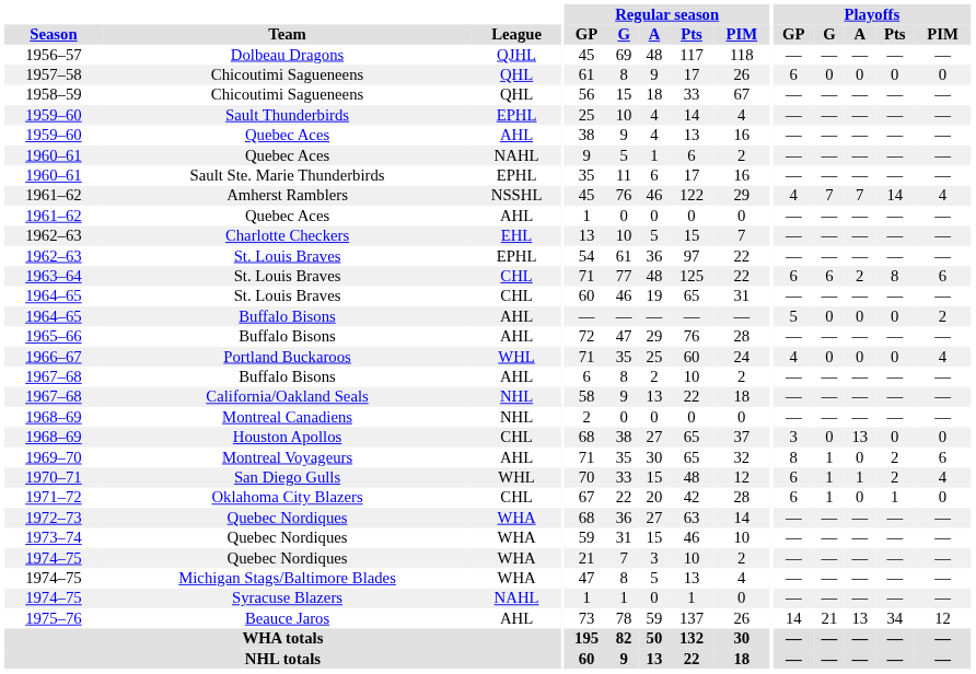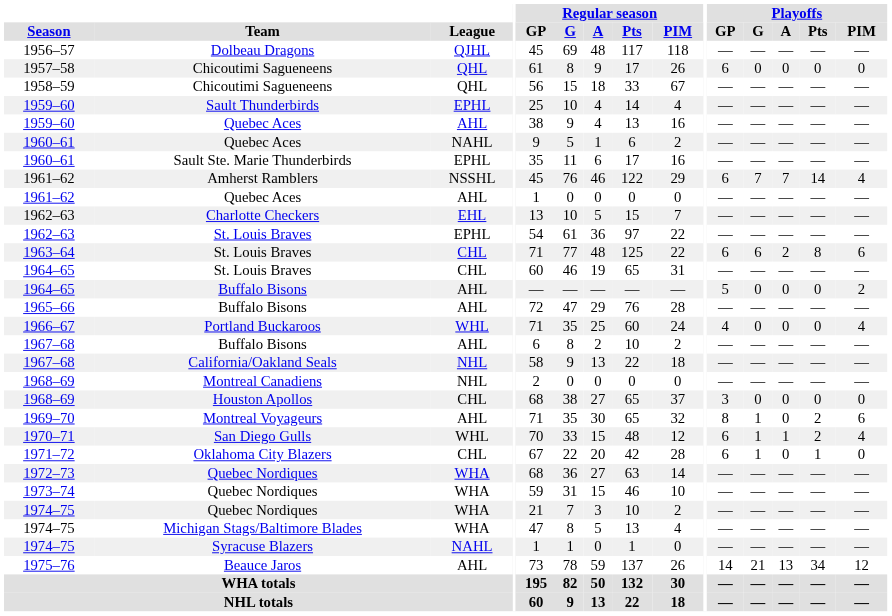 <table border="0" cellpadding="1" cellspacing="0" style="text-align:center; width:60em">
 <tr bgcolor="#e0e0e0">
 <th colspan="3" bgcolor="#ffffff"></th>
 <th rowspan="100" bgcolor="#ffffff"></th>
 <th colspan="5"><a href='#'>Regular season</a></th>
 <th rowspan="100" bgcolor="#ffffff"></th>
 <th colspan="5"><a href='#'>Playoffs</a></th>
 </tr>
 <tr bgcolor="#e0e0e0">
 <th><a href='#'>Season</a></th>
 <th>Team</th>
 <th>League</th>
 <th>GP</th>
 <th><a href='#'>G</a></th>
 <th><a href='#'>A</a></th>
 <th><a href='#'>Pts</a></th>
 <th><a href='#'>PIM</a></th>
 <th>GP</th>
 <th>G</th>
 <th>A</th>
 <th>Pts</th>
 <th>PIM</th>
 </tr>
 <tr>
 <td>1956–57</td>
 <td><a href='#'>Dolbeau Dragons</a></td>
 <td><a href='#'>QJHL</a></td>
 <td>45</td>
 <td>69</td>
 <td>48</td>
 <td>117</td>
 <td>118</td>
 <td>—</td>
 <td>—</td>
 <td>—</td>
 <td>—</td>
 <td>—</td>
 </tr>
 <tr bgcolor="#f0f0f0">
 <td>1957–58</td>
 <td>Chicoutimi Sagueneens</td>
 <td><a href='#'>QHL</a></td>
 <td>61</td>
 <td>8</td>
 <td>9</td>
 <td>17</td>
 <td>26</td>
 <td>6</td>
 <td>0</td>
 <td>0</td>
 <td>0</td>
 <td>0</td>
 </tr>
 <tr>
 <td>1958–59</td>
 <td>Chicoutimi Sagueneens</td>
 <td>QHL</td>
 <td>56</td>
 <td>15</td>
 <td>18</td>
 <td>33</td>
 <td>67</td>
 <td>—</td>
 <td>—</td>
 <td>—</td>
 <td>—</td>
 <td>—</td>
 </tr>
 <tr bgcolor="#f0f0f0">
 <td><a href='#'>1959–60</a></td>
 <td><a href='#'>Sault Thunderbirds</a></td>
 <td><a href='#'>EPHL</a></td>
 <td>25</td>
 <td>10</td>
 <td>4</td>
 <td>14</td>
 <td>4</td>
 <td>—</td>
 <td>—</td>
 <td>—</td>
 <td>—</td>
 <td>—</td>
 </tr>
 <tr>
 <td><a href='#'>1959–60</a></td>
 <td><a href='#'>Quebec Aces</a></td>
 <td><a href='#'>AHL</a></td>
 <td>38</td>
 <td>9</td>
 <td>4</td>
 <td>13</td>
 <td>16</td>
 <td>—</td>
 <td>—</td>
 <td>—</td>
 <td>—</td>
 <td>—</td>
 </tr>
 <tr bgcolor="#f0f0f0">
 <td><a href='#'>1960–61</a></td>
 <td>Quebec Aces</td>
 <td>NAHL</td>
 <td>9</td>
 <td>5</td>
 <td>1</td>
 <td>6</td>
 <td>2</td>
 <td>—</td>
 <td>—</td>
 <td>—</td>
 <td>—</td>
 <td>—</td>
 </tr>
 <tr>
 <td><a href='#'>1960–61</a></td>
 <td>Sault Ste. Marie Thunderbirds</td>
 <td>EPHL</td>
 <td>35</td>
 <td>11</td>
 <td>6</td>
 <td>17</td>
 <td>16</td>
 <td>—</td>
 <td>—</td>
 <td>—</td>
 <td>—</td>
 <td>—</td>
 </tr>
 <tr bgcolor="#f0f0f0">
 <td>1961–62</td>
 <td>Amherst Ramblers</td>
 <td>NSSHL</td>
 <td>45</td>
 <td>76</td>
 <td>46</td>
 <td>122</td>
 <td>29</td>
-<td>4</td>
+<td>6</td>
 <td>7</td>
 <td>7</td>
 <td>14</td>
 <td>4</td>
 </tr>
 <tr>
 <td><a href='#'>1961–62</a></td>
 <td>Quebec Aces</td>
 <td>AHL</td>
 <td>1</td>
 <td>0</td>
 <td>0</td>
 <td>0</td>
 <td>0</td>
 <td>—</td>
 <td>—</td>
 <td>—</td>
 <td>—</td>
 <td>—</td>
 </tr>
 <tr bgcolor="#f0f0f0">
 <td>1962–63</td>
 <td><a href='#'>Charlotte Checkers</a></td>
 <td><a href='#'>EHL</a></td>
 <td>13</td>
 <td>10</td>
 <td>5</td>
 <td>15</td>
 <td>7</td>
 <td>—</td>
 <td>—</td>
 <td>—</td>
 <td>—</td>
 <td>—</td>
 </tr>
 <tr>
 <td><a href='#'>1962–63</a></td>
 <td><a href='#'>St. Louis Braves</a></td>
 <td>EPHL</td>
 <td>54</td>
 <td>61</td>
 <td>36</td>
 <td>97</td>
 <td>22</td>
 <td>—</td>
 <td>—</td>
 <td>—</td>
 <td>—</td>
 <td>—</td>
 </tr>
 <tr bgcolor="#f0f0f0">
 <td><a href='#'>1963–64</a></td>
 <td>St. Louis Braves</td>
 <td><a href='#'>CHL</a></td>
 <td>71</td>
 <td>77</td>
 <td>48</td>
 <td>125</td>
 <td>22</td>
 <td>6</td>
 <td>6</td>
 <td>2</td>
 <td>8</td>
 <td>6</td>
 </tr>
 <tr>
 <td><a href='#'>1964–65</a></td>
 <td>St. Louis Braves</td>
 <td>CHL</td>
 <td>60</td>
 <td>46</td>
 <td>19</td>
 <td>65</td>
 <td>31</td>
 <td>—</td>
 <td>—</td>
 <td>—</td>
 <td>—</td>
 <td>—</td>
 </tr>
 <tr bgcolor="#f0f0f0">
 <td><a href='#'>1964–65</a></td>
 <td><a href='#'>Buffalo Bisons</a></td>
 <td>AHL</td>
 <td>—</td>
 <td>—</td>
 <td>—</td>
 <td>—</td>
 <td>—</td>
 <td>5</td>
 <td>0</td>
 <td>0</td>
 <td>0</td>
 <td>2</td>
 </tr>
 <tr>
 <td><a href='#'>1965–66</a></td>
 <td>Buffalo Bisons</td>
 <td>AHL</td>
 <td>72</td>
 <td>47</td>
 <td>29</td>
 <td>76</td>
 <td>28</td>
 <td>—</td>
 <td>—</td>
 <td>—</td>
 <td>—</td>
 <td>—</td>
 </tr>
 <tr bgcolor="#f0f0f0">
 <td><a href='#'>1966–67</a></td>
 <td><a href='#'>Portland Buckaroos</a></td>
 <td><a href='#'>WHL</a></td>
 <td>71</td>
 <td>35</td>
 <td>25</td>
 <td>60</td>
 <td>24</td>
 <td>4</td>
 <td>0</td>
 <td>0</td>
 <td>0</td>
 <td>4</td>
 </tr>
 <tr>
 <td><a href='#'>1967–68</a></td>
 <td>Buffalo Bisons</td>
 <td>AHL</td>
 <td>6</td>
 <td>8</td>
 <td>2</td>
 <td>10</td>
 <td>2</td>
 <td>—</td>
 <td>—</td>
 <td>—</td>
 <td>—</td>
 <td>—</td>
 </tr>
 <tr bgcolor="#f0f0f0">
 <td><a href='#'>1967–68</a></td>
 <td><a href='#'>California/Oakland Seals</a></td>
 <td><a href='#'>NHL</a></td>
 <td>58</td>
 <td>9</td>
 <td>13</td>
 <td>22</td>
 <td>18</td>
 <td>—</td>
 <td>—</td>
 <td>—</td>
 <td>—</td>
 <td>—</td>
 </tr>
 <tr>
 <td><a href='#'>1968–69</a></td>
 <td><a href='#'>Montreal Canadiens</a></td>
 <td>NHL</td>
 <td>2</td>
 <td>0</td>
 <td>0</td>
 <td>0</td>
 <td>0</td>
 <td>—</td>
 <td>—</td>
 <td>—</td>
 <td>—</td>
 <td>—</td>
 </tr>
 <tr bgcolor="#f0f0f0">
 <td><a href='#'>1968–69</a></td>
 <td><a href='#'>Houston Apollos</a></td>
 <td>CHL</td>
 <td>68</td>
 <td>38</td>
 <td>27</td>
 <td>65</td>
 <td>37</td>
 <td>3</td>
 <td>0</td>
-<td>13</td>
+<td>0</td>
 <td>0</td>
 <td>0</td>
 </tr>
 <tr>
 <td><a href='#'>1969–70</a></td>
 <td><a href='#'>Montreal Voyageurs</a></td>
 <td>AHL</td>
 <td>71</td>
 <td>35</td>
 <td>30</td>
 <td>65</td>
 <td>32</td>
 <td>8</td>
 <td>1</td>
 <td>0</td>
 <td>2</td>
 <td>6</td>
 </tr>
 <tr bgcolor="#f0f0f0">
 <td><a href='#'>1970–71</a></td>
 <td><a href='#'>San Diego Gulls</a></td>
 <td>WHL</td>
 <td>70</td>
 <td>33</td>
 <td>15</td>
 <td>48</td>
 <td>12</td>
 <td>6</td>
 <td>1</td>
 <td>1</td>
 <td>2</td>
 <td>4</td>
 </tr>
 <tr>
 <td><a href='#'>1971–72</a></td>
 <td><a href='#'>Oklahoma City Blazers</a></td>
 <td>CHL</td>
 <td>67</td>
 <td>22</td>
 <td>20</td>
 <td>42</td>
 <td>28</td>
 <td>6</td>
 <td>1</td>
 <td>0</td>
 <td>1</td>
 <td>0</td>
 </tr>
 <tr bgcolor="#f0f0f0">
 <td><a href='#'>1972–73</a></td>
 <td><a href='#'>Quebec Nordiques</a></td>
 <td><a href='#'>WHA</a></td>
 <td>68</td>
 <td>36</td>
 <td>27</td>
 <td>63</td>
 <td>14</td>
 <td>—</td>
 <td>—</td>
 <td>—</td>
 <td>—</td>
 <td>—</td>
 </tr>
 <tr>
 <td><a href='#'>1973–74</a></td>
 <td>Quebec Nordiques</td>
 <td>WHA</td>
 <td>59</td>
 <td>31</td>
 <td>15</td>
 <td>46</td>
 <td>10</td>
 <td>—</td>
 <td>—</td>
 <td>—</td>
 <td>—</td>
 <td>—</td>
 </tr>
 <tr bgcolor="#f0f0f0">
 <td><a href='#'>1974–75</a></td>
 <td>Quebec Nordiques</td>
 <td>WHA</td>
 <td>21</td>
 <td>7</td>
 <td>3</td>
 <td>10</td>
 <td>2</td>
 <td>—</td>
 <td>—</td>
 <td>—</td>
 <td>—</td>
 <td>—</td>
 </tr>
 <tr>
 <td>1974–75</td>
 <td><a href='#'>Michigan Stags/Baltimore Blades</a></td>
 <td>WHA</td>
 <td>47</td>
 <td>8</td>
 <td>5</td>
 <td>13</td>
 <td>4</td>
 <td>—</td>
 <td>—</td>
 <td>—</td>
 <td>—</td>
 <td>—</td>
 </tr>
 <tr bgcolor="#f0f0f0">
 <td><a href='#'>1974–75</a></td>
 <td><a href='#'>Syracuse Blazers</a></td>
 <td><a href='#'>NAHL</a></td>
 <td>1</td>
 <td>1</td>
 <td>0</td>
 <td>1</td>
 <td>0</td>
 <td>—</td>
 <td>—</td>
 <td>—</td>
 <td>—</td>
 <td>—</td>
 </tr>
 <tr>
 <td><a href='#'>1975–76</a></td>
 <td><a href='#'>Beauce Jaros</a></td>
 <td>AHL</td>
 <td>73</td>
 <td>78</td>
 <td>59</td>
 <td>137</td>
 <td>26</td>
 <td>14</td>
 <td>21</td>
 <td>13</td>
 <td>34</td>
 <td>12</td>
 </tr>
 <tr bgcolor="#e0e0e0">
 <th colspan="3">WHA totals</th>
 <th>195</th>
 <th>82</th>
 <th>50</th>
 <th>132</th>
 <th>30</th>
 <th>—</th>
 <th>—</th>
 <th>—</th>
 <th>—</th>
 <th>—</th>
 </tr>
 <tr bgcolor="#e0e0e0">
 <th colspan="3">NHL totals</th>
 <th>60</th>
 <th>9</th>
 <th>13</th>
 <th>22</th>
 <th>18</th>
 <th>—</th>
 <th>—</th>
 <th>—</th>
 <th>—</th>
 <th>—</th>
 </tr>
 </table>
